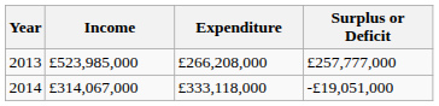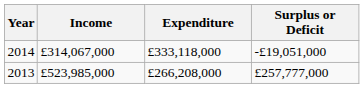 <table class="wikitable">
 <tr>
 <th>Year</th>
 <th scope="col" style="width: 120px;">Income</th>
 <th scope="col" style="width: 120px;">Expenditure</th>
 <th scope="col" style="width: 120px;">Surplus or Deficit</th>
 </tr>
 <tr>
+<td>2014</td>
+<td>£314,067,000</td>
+<td>£333,118,000</td>
+<td>-£19,051,000</td>
+</tr>
+<tr>
 <td>2013</td>
 <td>£523,985,000</td>
 <td>£266,208,000</td>
 <td>£257,777,000</td>
 </tr>
-<tr>
-<td>2014</td>
-<td>£314,067,000</td>
-<td>£333,118,000</td>
-<td>-£19,051,000</td>
-</tr>
 </table>
